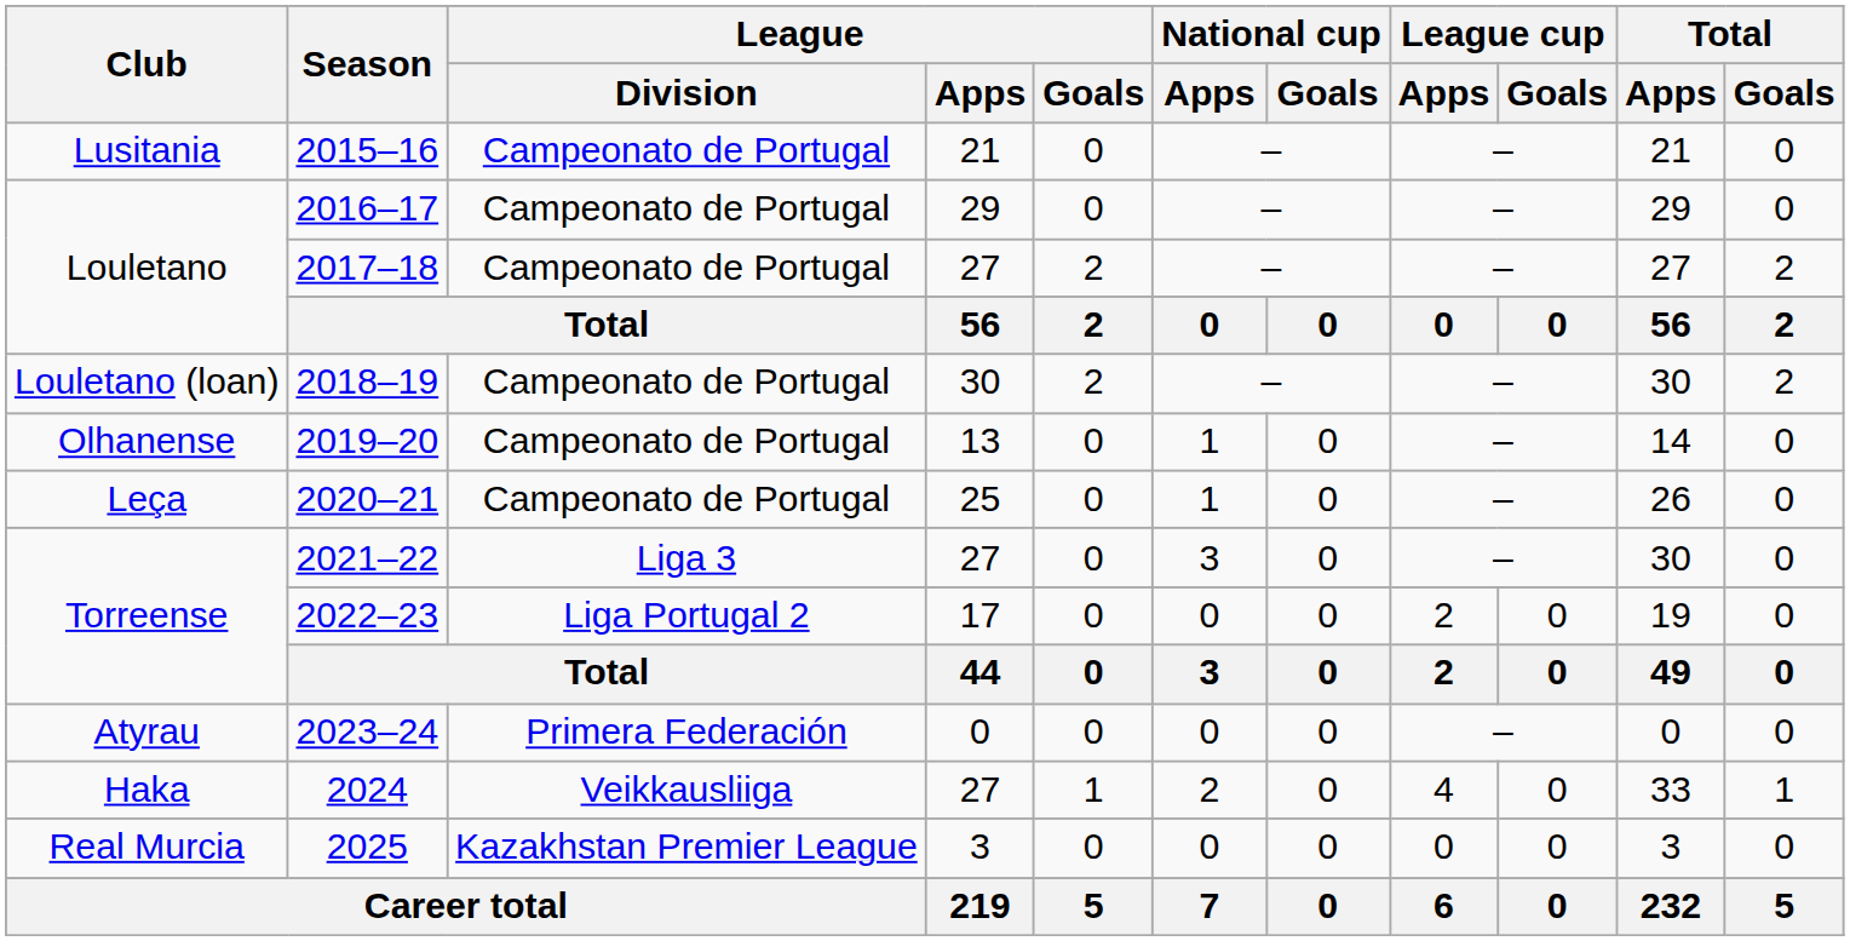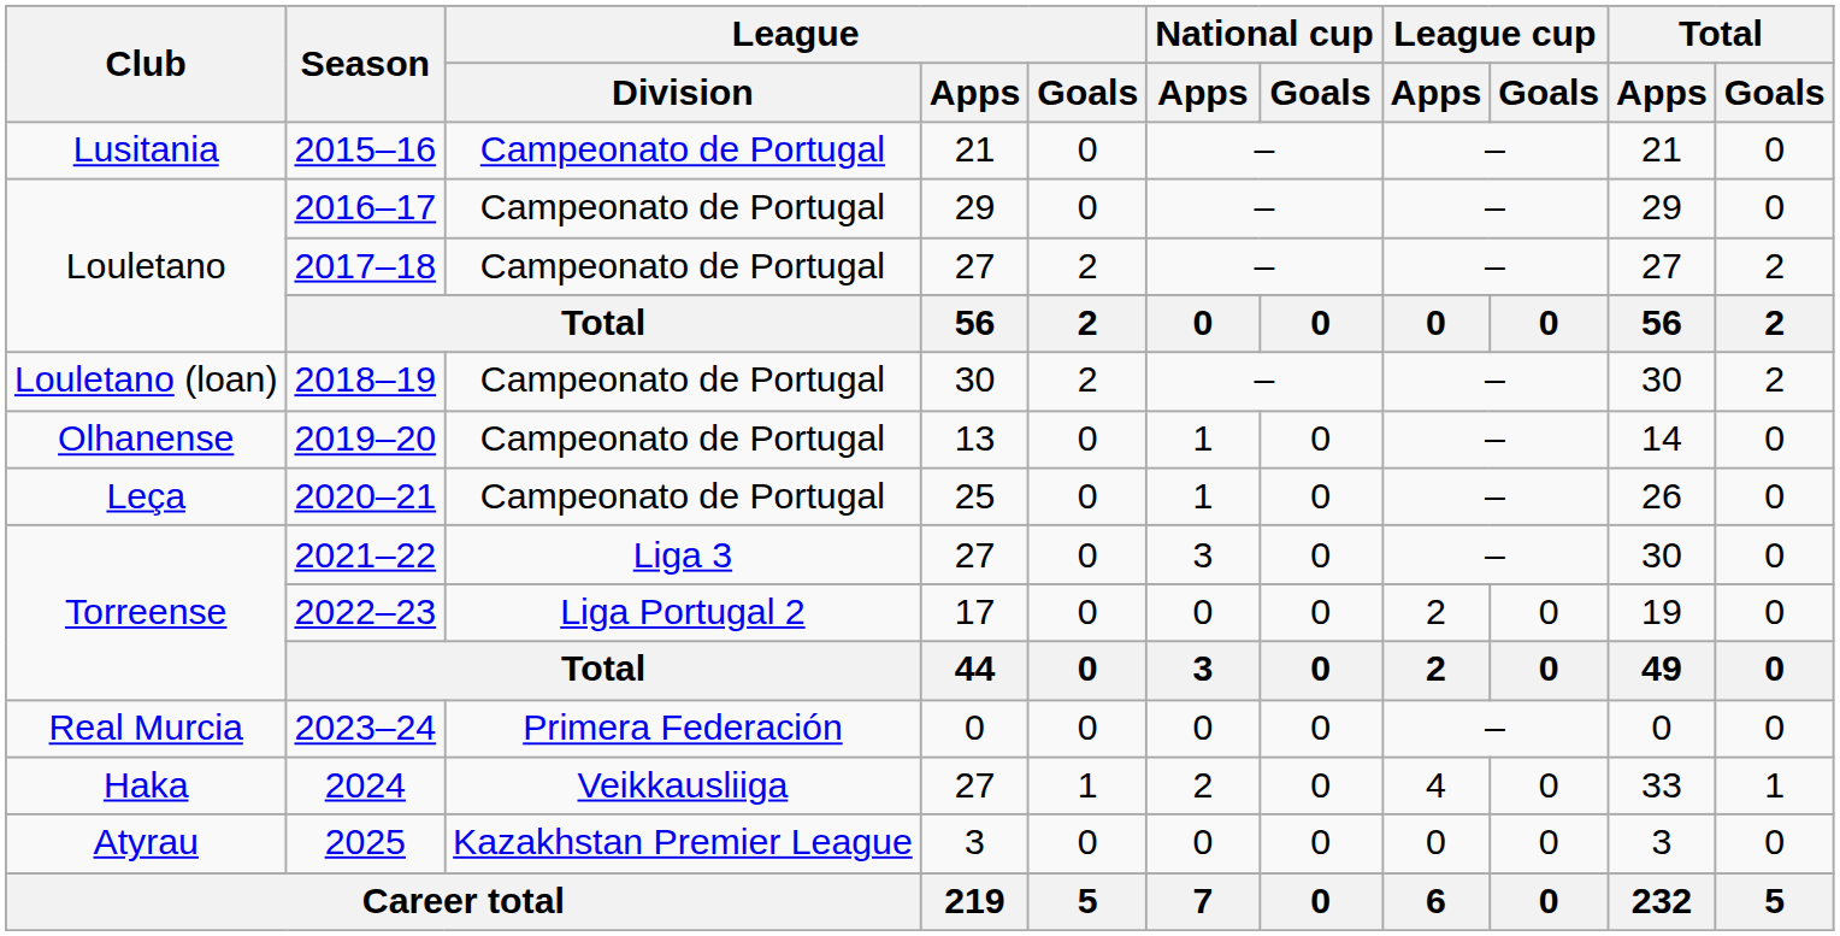 <table class="wikitable" style="text-align:center">
 <tr>
 <th rowspan="2">Club</th>
 <th rowspan="2">Season</th>
 <th colspan="3">League</th>
 <th colspan="2">National cup</th>
 <th colspan="2">League cup</th>
 <th colspan="2">Total</th>
 </tr>
 <tr>
 <th>Division</th>
 <th>Apps</th>
 <th>Goals</th>
 <th>Apps</th>
 <th>Goals</th>
 <th>Apps</th>
 <th>Goals</th>
 <th>Apps</th>
 <th>Goals</th>
 </tr>
 <tr>
 <td><a href='#'>Lusitania</a></td>
 <td><a href='#'>2015–16</a></td>
 <td><a href='#'>Campeonato de Portugal</a></td>
 <td>21</td>
 <td>0</td>
 <td colspan="2">–</td>
 <td colspan="2">–</td>
 <td>21</td>
 <td>0</td>
 </tr>
 <tr>
 <td rowspan="3">Louletano</td>
 <td><a href='#'>2016–17</a></td>
 <td>Campeonato de Portugal</td>
 <td>29</td>
 <td>0</td>
 <td colspan="2">–</td>
 <td colspan="2">–</td>
 <td>29</td>
 <td>0</td>
 </tr>
 <tr>
 <td><a href='#'>2017–18</a></td>
 <td>Campeonato de Portugal</td>
 <td>27</td>
 <td>2</td>
 <td colspan="2">–</td>
 <td colspan="2">–</td>
 <td>27</td>
 <td>2</td>
 </tr>
 <tr>
 <th colspan="2">Total</th>
 <th>56</th>
 <th>2</th>
 <th>0</th>
 <th>0</th>
 <th>0</th>
 <th>0</th>
 <th>56</th>
 <th>2</th>
 </tr>
 <tr>
 <td><a href='#'>Louletano</a> (loan)</td>
 <td><a href='#'>2018–19</a></td>
 <td>Campeonato de Portugal</td>
 <td>30</td>
 <td>2</td>
 <td colspan="2">–</td>
 <td colspan="2">–</td>
 <td>30</td>
 <td>2</td>
 </tr>
 <tr>
 <td><a href='#'>Olhanense</a></td>
 <td><a href='#'>2019–20</a></td>
 <td>Campeonato de Portugal</td>
 <td>13</td>
 <td>0</td>
 <td>1</td>
 <td>0</td>
 <td colspan="2">–</td>
 <td>14</td>
 <td>0</td>
 </tr>
 <tr>
 <td><a href='#'>Leça</a></td>
 <td><a href='#'>2020–21</a></td>
 <td>Campeonato de Portugal</td>
 <td>25</td>
 <td>0</td>
 <td>1</td>
 <td>0</td>
 <td colspan="2">–</td>
 <td>26</td>
 <td>0</td>
 </tr>
 <tr>
 <td rowspan="3"><a href='#'>Torreense</a></td>
 <td><a href='#'>2021–22</a></td>
 <td><a href='#'>Liga 3</a></td>
 <td>27</td>
 <td>0</td>
 <td>3</td>
 <td>0</td>
 <td colspan="2">–</td>
 <td>30</td>
 <td>0</td>
 </tr>
 <tr>
 <td><a href='#'>2022–23</a></td>
 <td><a href='#'>Liga Portugal 2</a></td>
 <td>17</td>
 <td>0</td>
 <td>0</td>
 <td>0</td>
 <td>2</td>
 <td>0</td>
 <td>19</td>
 <td>0</td>
 </tr>
 <tr>
 <th colspan="2">Total</th>
 <th>44</th>
 <th>0</th>
 <th>3</th>
 <th>0</th>
 <th>2</th>
 <th>0</th>
 <th>49</th>
 <th>0</th>
 </tr>
 <tr>
-<td><a href='#'>Atyrau</a></td>
+<td><a href='#'>Real Murcia</a></td>
 <td><a href='#'>2023–24</a></td>
 <td><a href='#'>Primera Federación</a></td>
 <td>0</td>
 <td>0</td>
 <td>0</td>
 <td>0</td>
 <td colspan="2">–</td>
 <td>0</td>
 <td>0</td>
 </tr>
 <tr>
 <td><a href='#'>Haka</a></td>
 <td><a href='#'>2024</a></td>
 <td><a href='#'>Veikkausliiga</a></td>
 <td>27</td>
 <td>1</td>
 <td>2</td>
 <td>0</td>
 <td>4</td>
 <td>0</td>
 <td>33</td>
 <td>1</td>
 </tr>
 <tr>
-<td><a href='#'>Real Murcia</a></td>
+<td><a href='#'>Atyrau</a></td>
 <td><a href='#'>2025</a></td>
 <td><a href='#'>Kazakhstan Premier League</a></td>
 <td>3</td>
 <td>0</td>
 <td>0</td>
 <td>0</td>
 <td>0</td>
 <td>0</td>
 <td>3</td>
 <td>0</td>
 </tr>
 <tr>
 <th colspan="3">Career total</th>
 <th>219</th>
 <th>5</th>
 <th>7</th>
 <th>0</th>
 <th>6</th>
 <th>0</th>
 <th>232</th>
 <th>5</th>
 </tr>
 </table>
